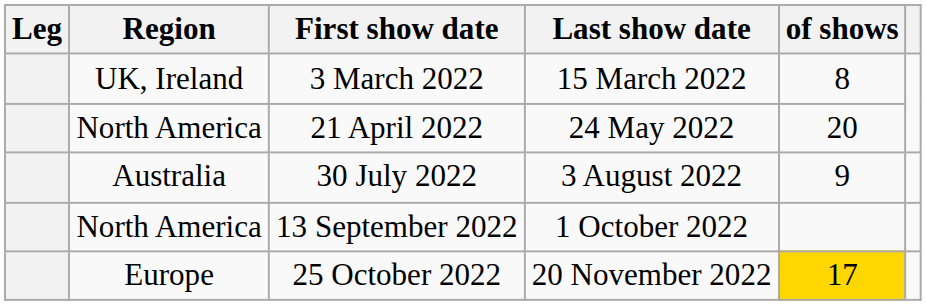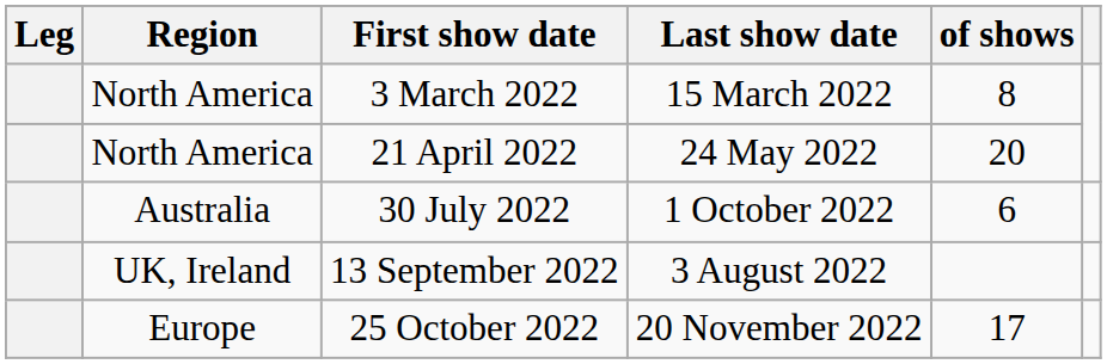 <table class="wikitable plainrowheaders" style="text-align:center;">
 <tr>
 <th scope="col">Leg</th>
 <th scope="col">Region</th>
 <th scope="col">First show date</th>
 <th scope="col">Last show date</th>
 <th scope="col"> of shows</th>
 <th scope="col"></th>
 </tr>
 <tr>
 <th scope="row"></th>
-<td>UK, Ireland</td>
+<td>North America</td>
 <td>3 March 2022</td>
 <td>15 March 2022</td>
 <td>8</td>
 <td rowspan="2"></td>
 </tr>
 <tr>
 <th scope="row"></th>
 <td>North America</td>
 <td>21 April 2022</td>
 <td>24 May 2022</td>
 <td>20</td>
 </tr>
 <tr>
 <th scope="row"></th>
 <td>Australia</td>
 <td>30 July 2022</td>
-<td>3 August 2022</td>
-<td>9</td>
+<td>1 October 2022</td>
+<td>6</td>
 <td></td>
 </tr>
 <tr>
 <th scope="row"></th>
-<td>North America</td>
+<td>UK, Ireland</td>
 <td>13 September 2022</td>
-<td>1 October 2022</td>
+<td>3 August 2022</td>
 <td></td>
 <td></td>
 </tr>
 <tr>
 <th scope="row"></th>
 <td>Europe</td>
 <td>25 October 2022</td>
 <td>20 November 2022</td>
-<td style="background: gold;">17</td>
+<td>17</td>
 <td></td>
 </tr>
 </table>
